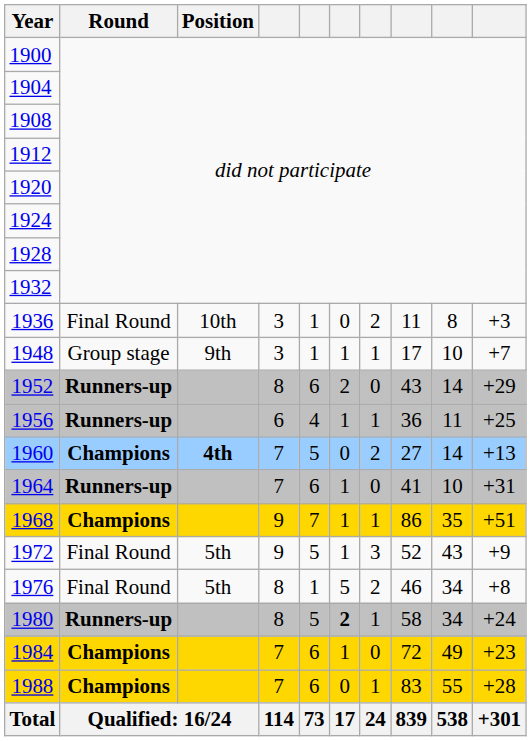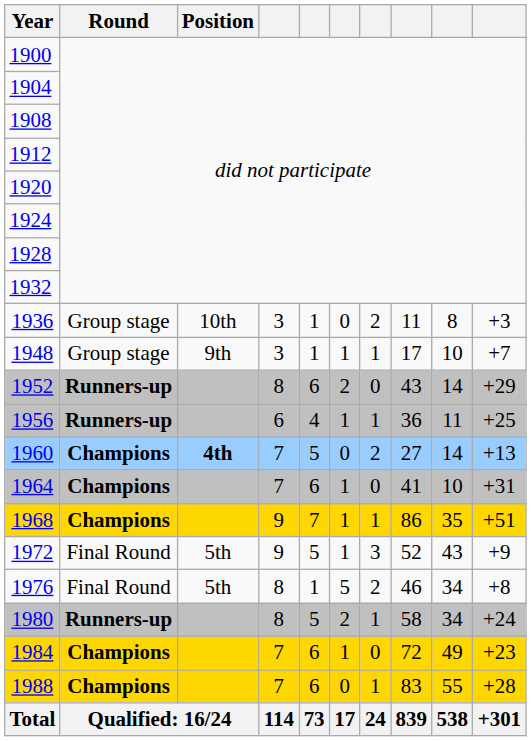 <table class="wikitable" style="text-align: center;">
 <tr>
 <th>Year</th>
 <th>Round</th>
 <th>Position</th>
 <th></th>
 <th></th>
 <th></th>
 <th></th>
 <th></th>
 <th></th>
 <th></th>
 </tr>
 <tr>
 <td align=left> <a href='#'>1900</a></td>
 <td colspan="9" rowspan="8"><em>did not participate</em></td>
 </tr>
 <tr>
 <td align=left> <a href='#'>1904</a></td>
 </tr>
 <tr>
 <td align=left> <a href='#'>1908</a></td>
 </tr>
 <tr>
 <td align=left> <a href='#'>1912</a></td>
 </tr>
 <tr>
 <td align=left> <a href='#'>1920</a></td>
 </tr>
 <tr>
 <td align=left> <a href='#'>1924</a></td>
 </tr>
 <tr>
 <td align=left> <a href='#'>1928</a></td>
 </tr>
 <tr>
 <td align=left> <a href='#'>1932</a></td>
 </tr>
 <tr>
 <td> <a href='#'>1936</a></td>
-<td>Final Round</td>
+<td>Group stage</td>
 <td>10th</td>
 <td>3</td>
 <td>1</td>
 <td>0</td>
 <td>2</td>
 <td>11</td>
 <td>8</td>
 <td>+3</td>
 </tr>
 <tr>
 <td> <a href='#'>1948</a></td>
 <td>Group stage</td>
 <td>9th</td>
 <td>3</td>
 <td>1</td>
 <td>1</td>
 <td>1</td>
 <td>17</td>
 <td>10</td>
 <td>+7</td>
 </tr>
 <tr style="background:silver;">
 <td> <a href='#'>1952</a></td>
 <td><strong>Runners-up</strong></td>
 <td></td>
 <td>8</td>
 <td>6</td>
 <td>2</td>
 <td>0</td>
 <td>43</td>
 <td>14</td>
 <td>+29</td>
 </tr>
 <tr style="background:silver;">
 <td> <a href='#'>1956</a></td>
 <td><strong>Runners-up</strong></td>
 <td></td>
 <td>6</td>
 <td>4</td>
 <td>1</td>
 <td>1</td>
 <td>36</td>
 <td>11</td>
 <td>+25</td>
 </tr>
 <tr style="background:#9acdff;">
 <td> <a href='#'>1960</a></td>
 <td><strong>Champions</strong></td>
 <td><strong>4th</strong></td>
 <td>7</td>
 <td>5</td>
 <td>0</td>
 <td>2</td>
 <td>27</td>
 <td>14</td>
 <td>+13</td>
 </tr>
 <tr style="background:silver;">
 <td> <a href='#'>1964</a></td>
-<td><strong>Runners-up</strong></td>
+<td><strong>Champions</strong></td>
 <td></td>
 <td>7</td>
 <td>6</td>
 <td>1</td>
 <td>0</td>
 <td>41</td>
 <td>10</td>
 <td>+31</td>
 </tr>
 <tr style="background:gold;">
 <td> <a href='#'>1968</a></td>
 <td><strong>Champions</strong></td>
 <td></td>
 <td>9</td>
 <td>7</td>
 <td>1</td>
 <td>1</td>
 <td>86</td>
 <td>35</td>
 <td>+51</td>
 </tr>
 <tr>
 <td> <a href='#'>1972</a></td>
 <td>Final Round</td>
 <td>5th</td>
 <td>9</td>
 <td>5</td>
 <td>1</td>
 <td>3</td>
 <td>52</td>
 <td>43</td>
 <td>+9</td>
 </tr>
 <tr>
 <td> <a href='#'>1976</a></td>
 <td>Final Round</td>
 <td>5th</td>
 <td>8</td>
 <td>1</td>
 <td>5</td>
 <td>2</td>
 <td>46</td>
 <td>34</td>
 <td>+8</td>
 </tr>
 <tr style="background:silver;">
 <td> <a href='#'>1980</a></td>
 <td><strong>Runners-up</strong></td>
 <td></td>
 <td>8</td>
 <td>5</td>
-<td><strong>2</strong></td>
+<td>2</td>
 <td>1</td>
 <td>58</td>
 <td>34</td>
 <td>+24</td>
 </tr>
 <tr style="background:gold;">
 <td> <a href='#'>1984</a></td>
 <td><strong>Champions</strong></td>
 <td></td>
 <td>7</td>
 <td>6</td>
 <td>1</td>
 <td>0</td>
 <td>72</td>
 <td>49</td>
 <td>+23</td>
 </tr>
 <tr style="background:gold;">
 <td> <a href='#'>1988</a></td>
 <td><strong>Champions</strong></td>
 <td></td>
 <td>7</td>
 <td>6</td>
 <td>0</td>
 <td>1</td>
 <td>83</td>
 <td>55</td>
 <td>+28</td>
 </tr>
 <tr>
 <th>Total</th>
 <th colspan="2">Qualified: 16/24</th>
 <th>114</th>
 <th>73</th>
 <th>17</th>
 <th>24</th>
 <th>839</th>
 <th>538</th>
 <th>+301</th>
 </tr>
 </table>
